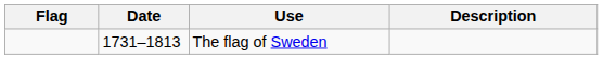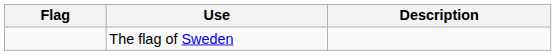 <table class="wikitable">
 <tr>
 <th style="width:110px;">Flag</th>
-<th style="width:100px;">Date</th>
 <th style="width:250px;">Use</th>
 <th style="width:250px;">Description</th>
 </tr>
 <tr>
 <td></td>
-<td>1731–1813</td>
 <td>The flag of <a href='#'>Sweden</a></td>
 <td></td>
 </tr>
 </table>
